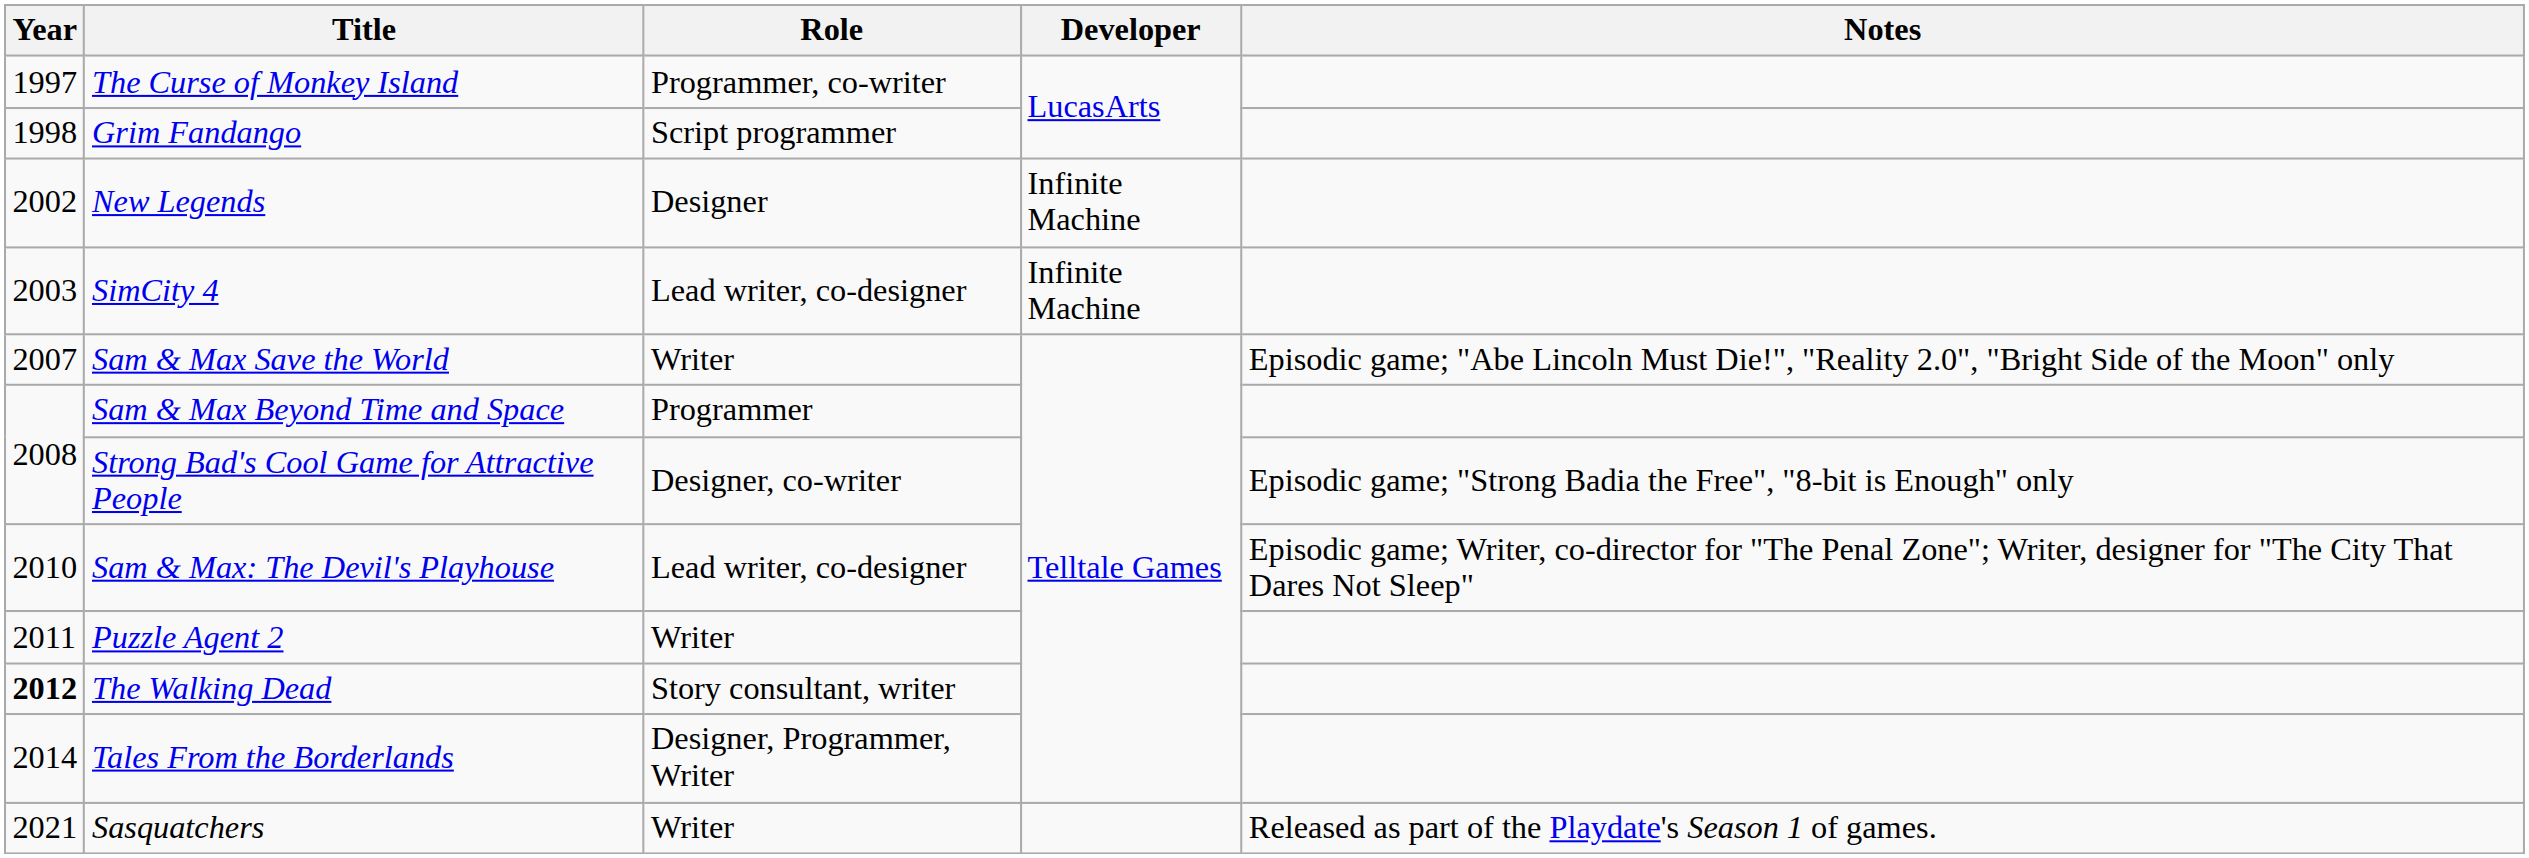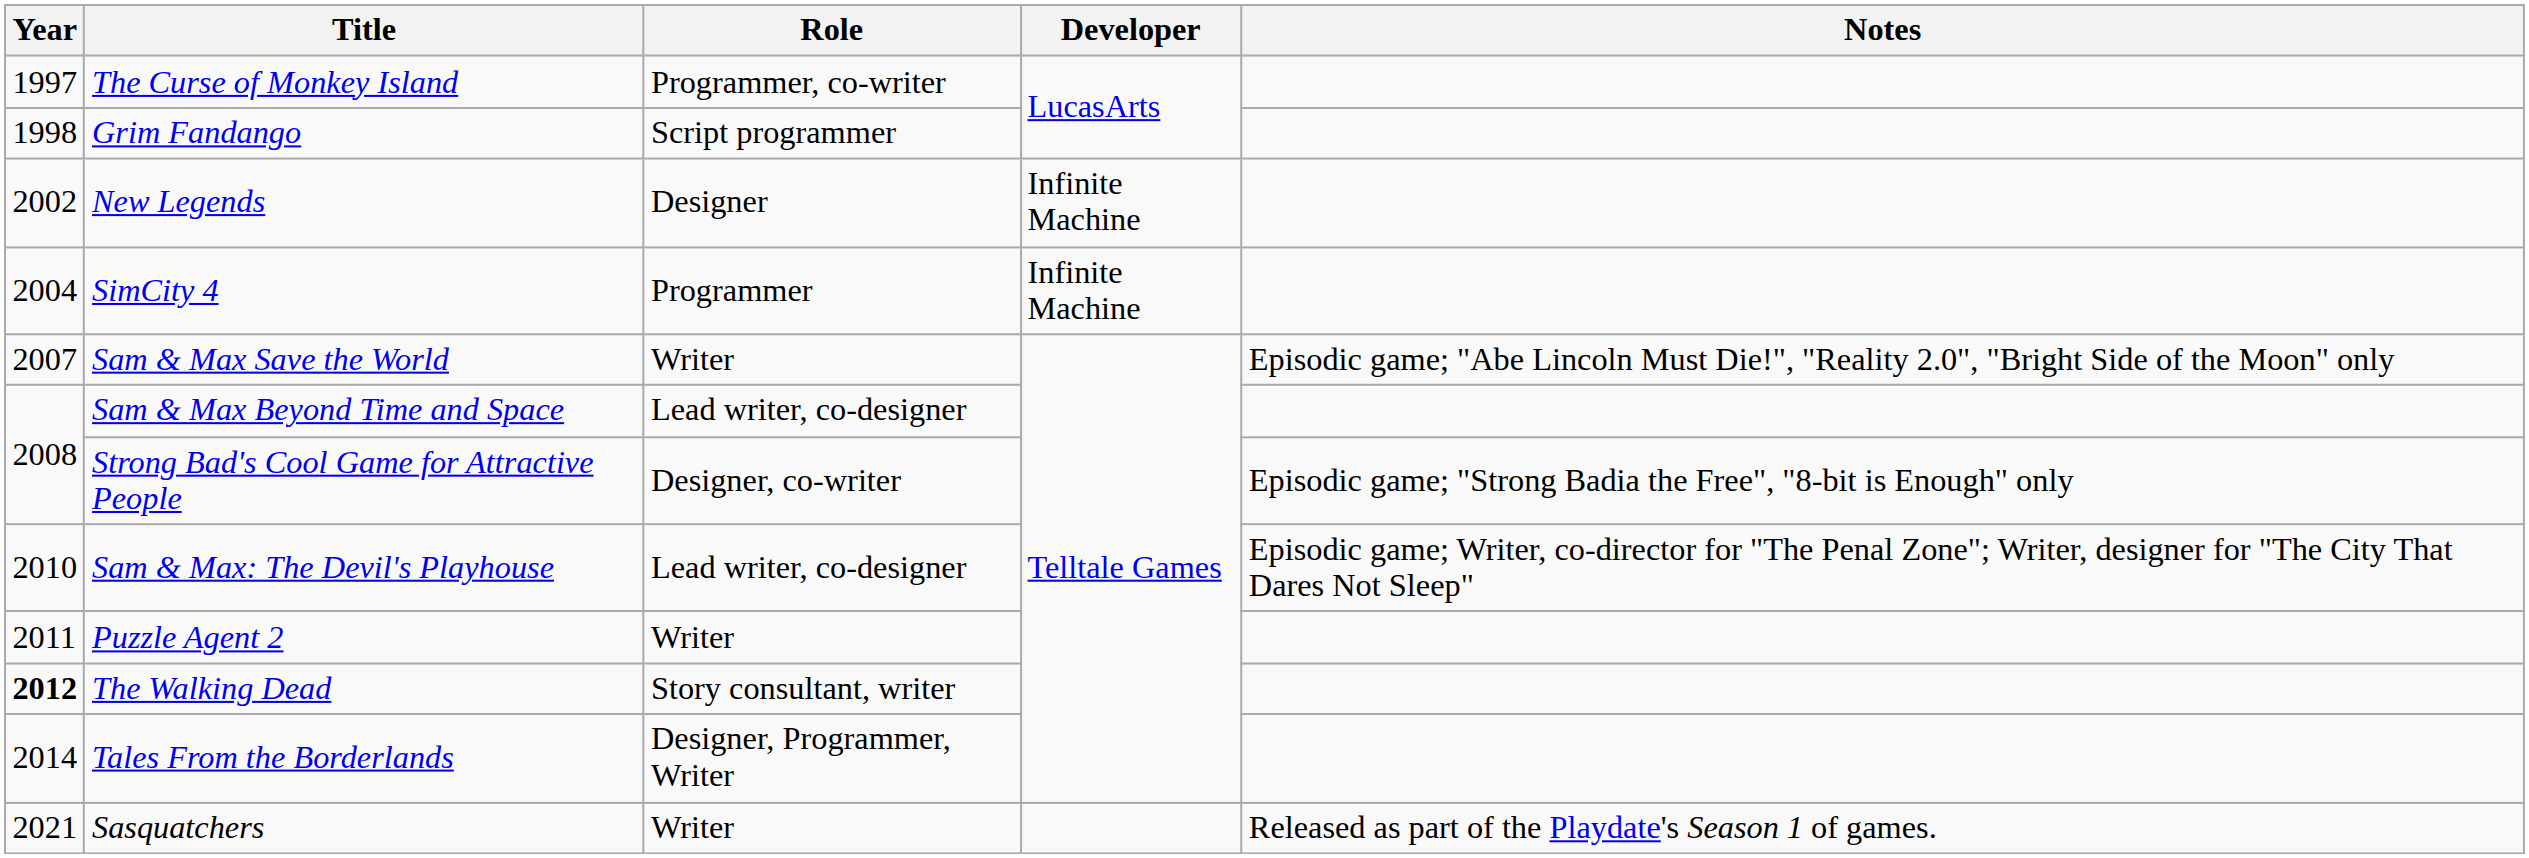 <table class="wikitable sortable">
 <tr>
 <th>Year</th>
 <th>Title</th>
 <th>Role</th>
 <th>Developer</th>
 <th>Notes</th>
 </tr>
 <tr>
 <td>1997</td>
 <td><em><a href='#'>The Curse of Monkey Island</a></em></td>
 <td>Programmer, co-writer</td>
 <td rowspan=2><a href='#'>LucasArts</a></td>
 <td></td>
 </tr>
 <tr>
 <td>1998</td>
 <td><em><a href='#'>Grim Fandango</a></em></td>
 <td>Script programmer</td>
 <td></td>
 </tr>
 <tr>
 <td>2002</td>
 <td><em><a href='#'>New Legends</a></em></td>
 <td>Designer</td>
 <td>Infinite Machine</td>
 <td></td>
 </tr>
 <tr>
-<td>2003</td>
+<td>2004</td>
 <td><em><a href='#'>SimCity 4</a></em></td>
-<td>Lead writer, co-designer</td>
+<td>Programmer</td>
 <td>Infinite Machine</td>
 <td></td>
 </tr>
 <tr>
 <td>2007</td>
 <td><em><a href='#'>Sam & Max Save the World</a></em></td>
 <td>Writer</td>
 <td rowspan=7><a href='#'>Telltale Games</a></td>
 <td>Episodic game; "Abe Lincoln Must Die!", "Reality 2.0", "Bright Side of the Moon" only</td>
 </tr>
 <tr>
 <td rowspan=2>2008</td>
 <td><em><a href='#'>Sam & Max Beyond Time and Space</a></em></td>
-<td>Programmer</td>
+<td>Lead writer, co-designer</td>
 <td></td>
 </tr>
 <tr>
 <td><em><a href='#'>Strong Bad's Cool Game for Attractive People</a></em></td>
 <td>Designer, co-writer</td>
 <td>Episodic game; "Strong Badia the Free", "8-bit is Enough" only</td>
 </tr>
 <tr>
 <td>2010</td>
 <td><em><a href='#'>Sam & Max: The Devil's Playhouse</a></em></td>
 <td>Lead writer, co-designer</td>
 <td>Episodic game; Writer, co-director for "The Penal Zone"; Writer, designer for "The City That Dares Not Sleep"</td>
 </tr>
 <tr>
 <td>2011</td>
 <td><em><a href='#'>Puzzle Agent 2</a></em></td>
 <td>Writer</td>
 <td></td>
 </tr>
 <tr>
 <td><strong>2012</strong></td>
 <td><em><a href='#'>The Walking Dead</a></em></td>
 <td>Story consultant, writer</td>
 <td></td>
 </tr>
 <tr>
 <td>2014</td>
 <td><em><a href='#'>Tales From the Borderlands</a></em></td>
 <td>Designer, Programmer, Writer</td>
 <td></td>
 </tr>
 <tr>
 <td>2021</td>
 <td><em>Sasquatchers</em></td>
 <td>Writer</td>
 <td></td>
 <td>Released as part of the <a href='#'>Playdate</a>'s <em>Season 1</em> of games.</td>
 </tr>
 </table>
